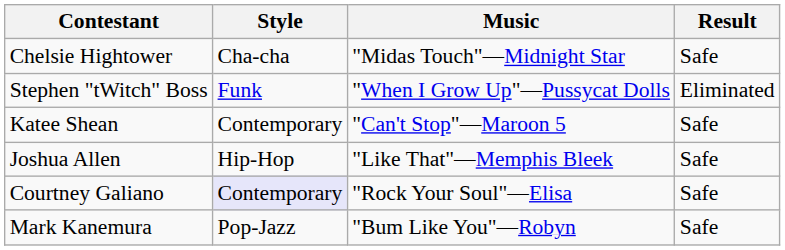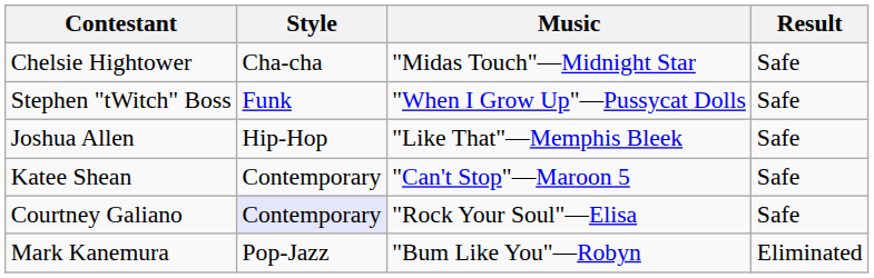 <table class="wikitable">
 <tr>
 <th>Contestant</th>
 <th>Style</th>
 <th>Music</th>
 <th>Result</th>
 </tr>
 <tr>
 <td>Chelsie Hightower</td>
 <td>Cha-cha</td>
 <td>"Midas Touch"—<a href='#'>Midnight Star</a></td>
 <td>Safe</td>
 </tr>
 <tr>
 <td>Stephen "tWitch" Boss</td>
 <td><a href='#'>Funk</a></td>
 <td>"<a href='#'>When I Grow Up</a>"—<a href='#'>Pussycat Dolls</a></td>
-<td>Eliminated</td>
-</tr>
-<tr>
-<td>Katee Shean</td>
-<td>Contemporary</td>
-<td>"<a href='#'>Can't Stop</a>"—<a href='#'>Maroon 5</a></td>
 <td>Safe</td>
 </tr>
 <tr>
 <td>Joshua Allen</td>
 <td>Hip-Hop</td>
 <td>"Like That"—<a href='#'>Memphis Bleek</a></td>
+<td>Safe</td>
+</tr>
+<tr>
+<td>Katee Shean</td>
+<td>Contemporary</td>
+<td>"<a href='#'>Can't Stop</a>"—<a href='#'>Maroon 5</a></td>
 <td>Safe</td>
 </tr>
 <tr>
 <td>Courtney Galiano</td>
 <td style="background: lavender;">Contemporary</td>
 <td>"Rock Your Soul"—<a href='#'>Elisa</a></td>
 <td>Safe</td>
 </tr>
 <tr>
 <td>Mark Kanemura</td>
 <td>Pop-Jazz</td>
 <td>"Bum Like You"—<a href='#'>Robyn</a></td>
-<td>Safe</td>
+<td>Eliminated</td>
 </tr>
 </table>
